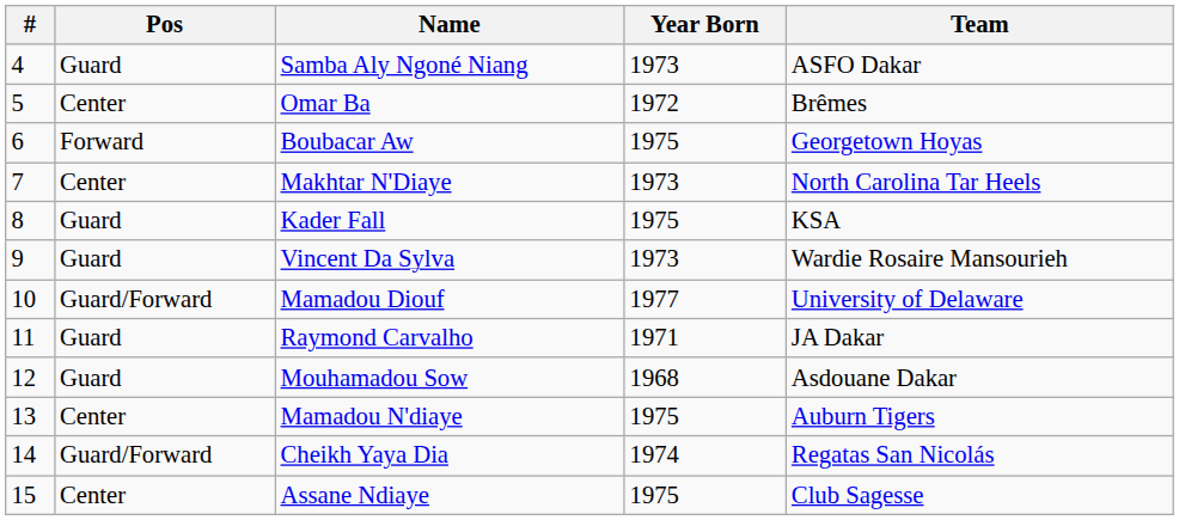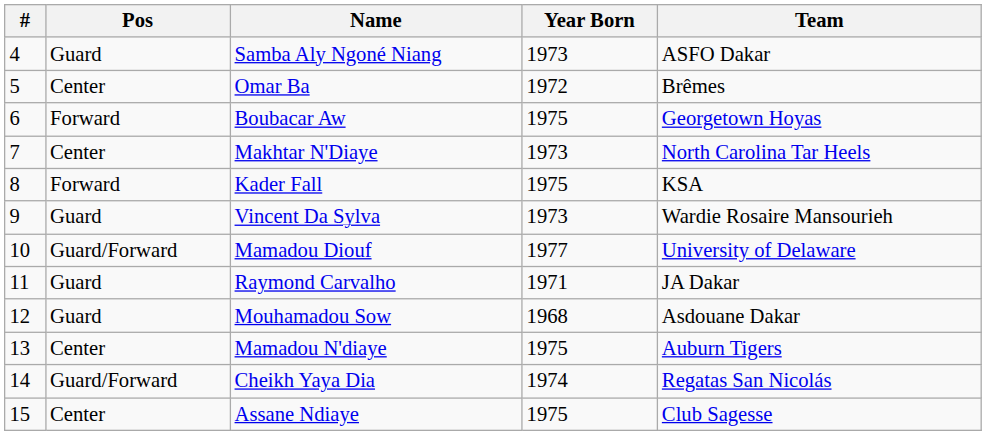 <table class="wikitable" width=60%>
 <tr>
 <th>#</th>
 <th>Pos</th>
 <th>Name</th>
 <th>Year Born</th>
 <th>Team</th>
 </tr>
 <tr>
 <td>4</td>
 <td>Guard</td>
 <td><a href='#'>Samba Aly Ngoné Niang</a></td>
 <td>1973</td>
 <td> ASFO Dakar</td>
 </tr>
 <tr>
 <td>5</td>
 <td>Center</td>
 <td><a href='#'>Omar Ba</a></td>
 <td>1972</td>
 <td> Brêmes</td>
 </tr>
 <tr>
 <td>6</td>
 <td>Forward</td>
 <td><a href='#'>Boubacar Aw</a></td>
 <td>1975</td>
 <td> <a href='#'>Georgetown Hoyas</a></td>
 </tr>
 <tr>
 <td>7</td>
 <td>Center</td>
 <td><a href='#'>Makhtar N'Diaye</a></td>
 <td>1973</td>
 <td> <a href='#'>North Carolina Tar Heels</a></td>
 </tr>
 <tr>
 <td>8</td>
-<td>Guard</td>
+<td>Forward</td>
 <td><a href='#'>Kader Fall</a></td>
 <td>1975</td>
 <td> KSA</td>
 </tr>
 <tr>
 <td>9</td>
 <td>Guard</td>
 <td><a href='#'>Vincent Da Sylva</a></td>
 <td>1973</td>
 <td> Wardie Rosaire Mansourieh</td>
 </tr>
 <tr>
 <td>10</td>
 <td>Guard/Forward</td>
 <td><a href='#'>Mamadou Diouf</a></td>
 <td>1977</td>
 <td> <a href='#'>University of Delaware</a></td>
 </tr>
 <tr>
 <td>11</td>
 <td>Guard</td>
 <td><a href='#'>Raymond Carvalho</a></td>
 <td>1971</td>
 <td> JA Dakar</td>
 </tr>
 <tr>
 <td>12</td>
 <td>Guard</td>
 <td><a href='#'>Mouhamadou Sow</a></td>
 <td>1968</td>
 <td> Asdouane Dakar</td>
 </tr>
 <tr>
 <td>13</td>
 <td>Center</td>
 <td><a href='#'>Mamadou N'diaye</a></td>
 <td>1975</td>
 <td> <a href='#'>Auburn Tigers</a></td>
 </tr>
 <tr>
 <td>14</td>
 <td>Guard/Forward</td>
 <td><a href='#'>Cheikh Yaya Dia</a></td>
 <td>1974</td>
 <td> <a href='#'>Regatas San Nicolás</a></td>
 </tr>
 <tr>
 <td>15</td>
 <td>Center</td>
 <td><a href='#'>Assane Ndiaye</a></td>
 <td>1975</td>
 <td> <a href='#'>Club Sagesse</a></td>
 </tr>
 </table>
